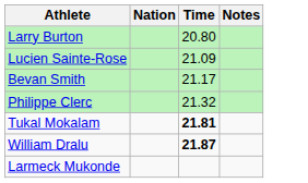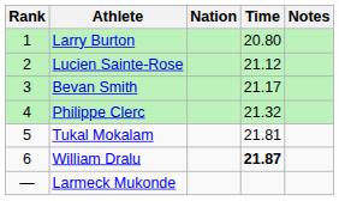 <table class="wikitable sortable" style="text-align:center">
 <tr>
+<th>Rank</th>
 <th>Athlete</th>
 <th>Nation</th>
 <th>Time</th>
 <th>Notes</th>
 </tr>
 <tr bgcolor=bbf3bb>
+<td>1</td>
 <td align=left><a href='#'>Larry Burton</a></td>
 <td align=left></td>
 <td>20.80</td>
 <td></td>
 </tr>
 <tr bgcolor=bbf3bb>
+<td>2</td>
 <td align=left><a href='#'>Lucien Sainte-Rose</a></td>
 <td align=left></td>
-<td>21.09</td>
+<td>21.12</td>
 <td></td>
 </tr>
 <tr bgcolor=bbf3bb>
+<td>3</td>
 <td align=left><a href='#'>Bevan Smith</a></td>
 <td align=left></td>
 <td>21.17</td>
 <td></td>
 </tr>
 <tr bgcolor=bbf3bb>
+<td>4</td>
 <td align=left><a href='#'>Philippe Clerc</a></td>
 <td align=left></td>
 <td>21.32</td>
 <td></td>
 </tr>
 <tr>
+<td>5</td>
 <td align=left><a href='#'>Tukal Mokalam</a></td>
 <td align=left></td>
-<td><strong>21.81</strong></td>
+<td>21.81</td>
 <td></td>
 </tr>
 <tr>
+<td>6</td>
 <td align=left><a href='#'>William Dralu</a></td>
 <td align=left></td>
 <td><strong>21.87</strong></td>
 <td></td>
 </tr>
 <tr>
+<td data-sort-value=7>—</td>
 <td align=left><a href='#'>Larmeck Mukonde</a></td>
 <td align=left></td>
 <td data-sort-value=99.99></td>
 <td></td>
 </tr>
 </table>
